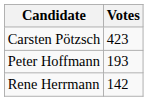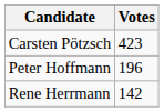 <table class="wikitable">
 <tr>
 <th>Candidate</th>
 <th>Votes</th>
 </tr>
 <tr>
 <td>Carsten Pötzsch</td>
 <td>423</td>
 </tr>
 <tr>
 <td>Peter Hoffmann</td>
-<td>193</td>
+<td>196</td>
 </tr>
 <tr>
 <td>Rene Herrmann</td>
 <td>142</td>
 </tr>
 </table>
